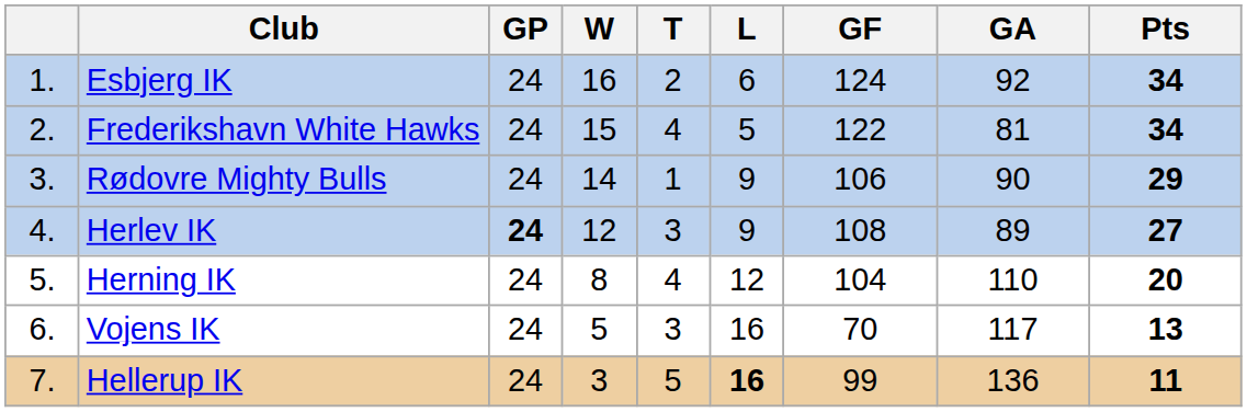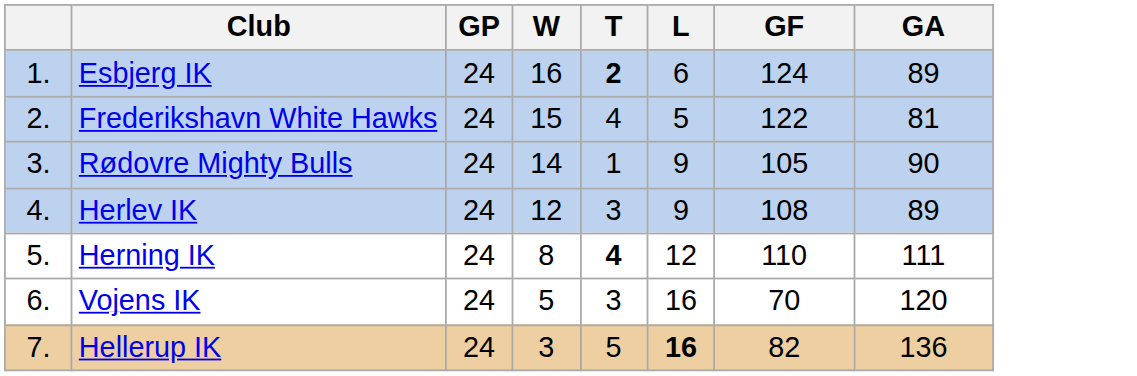 <table class="wikitable">
 <tr>
 <th width="30"></th>
 <th width="200">Club</th>
 <th width="30">GP</th>
 <th width="30">W</th>
 <th width="30">T</th>
 <th width="30">L</th>
 <th width="70">GF</th>
 <th width="70">GA</th>
-<th width="70">Pts</th>
 </tr>
 <tr bgcolor="#BCD2EE" align="center">
 <td>1.</td>
 <td align="left"><a href='#'>Esbjerg IK</a></td>
 <td>24</td>
 <td>16</td>
-<td>2</td>
+<td><strong>2</strong></td>
 <td>6</td>
 <td>124</td>
-<td>92</td>
-<td><strong>34</strong></td>
+<td>89</td>
 </tr>
 <tr bgcolor="#BCD2EE" align="center">
 <td>2.</td>
 <td align="left"><a href='#'>Frederikshavn White Hawks</a></td>
 <td>24</td>
 <td>15</td>
 <td>4</td>
 <td>5</td>
 <td>122</td>
 <td>81</td>
-<td><strong>34</strong></td>
 </tr>
 <tr bgcolor="#BCD2EE" align="center">
 <td>3.</td>
 <td align="left"><a href='#'>Rødovre Mighty Bulls</a></td>
 <td>24</td>
 <td>14</td>
 <td>1</td>
 <td>9</td>
-<td>106</td>
+<td>105</td>
 <td>90</td>
-<td><strong>29</strong></td>
 </tr>
 <tr bgcolor="#BCD2EE" align="center">
 <td>4.</td>
 <td align="left"><a href='#'>Herlev IK</a></td>
-<td><strong>24</strong></td>
+<td>24</td>
 <td>12</td>
 <td>3</td>
 <td>9</td>
 <td>108</td>
 <td>89</td>
-<td><strong>27</strong></td>
 </tr>
 <tr bgcolor="#FFFFFF" align="center">
 <td>5.</td>
 <td align="left"><a href='#'>Herning IK</a></td>
 <td>24</td>
 <td>8</td>
-<td>4</td>
+<td><strong>4</strong></td>
 <td>12</td>
-<td>104</td>
 <td>110</td>
-<td><strong>20</strong></td>
+<td>111</td>
 </tr>
 <tr bgcolor="#FFFFFF" align="center">
 <td>6.</td>
 <td align="left"><a href='#'>Vojens IK</a></td>
 <td>24</td>
 <td>5</td>
 <td>3</td>
 <td>16</td>
 <td>70</td>
-<td>117</td>
-<td><strong>13</strong></td>
+<td>120</td>
 </tr>
 <tr bgcolor="#EECFA1" align="center">
 <td>7.</td>
 <td align="left"><a href='#'>Hellerup IK</a></td>
 <td>24</td>
 <td>3</td>
 <td>5</td>
 <td><strong>16</strong></td>
-<td>99</td>
+<td>82</td>
 <td>136</td>
-<td><strong>11</strong></td>
 </tr>
 </table>
